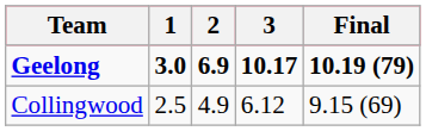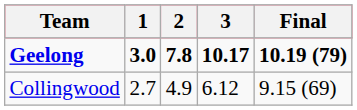 <table class="wikitable" | align="left">
 <tr bgcolor="#FF0033">
 <th>Team</th>
 <th>1</th>
 <th>2</th>
 <th>3</th>
 <th>Final</th>
 </tr>
 <tr>
 <td><strong><a href='#'>Geelong</a></strong></td>
 <td><strong>3.0</strong></td>
-<td><strong>6.9</strong></td>
+<td><strong>7.8</strong></td>
 <td><strong>10.17</strong></td>
 <td><strong>10.19 (79)</strong></td>
 </tr>
 <tr>
 <td><a href='#'>Collingwood</a></td>
-<td>2.5</td>
+<td>2.7</td>
 <td>4.9</td>
 <td>6.12</td>
 <td>9.15 (69)</td>
 </tr>
 </table>
